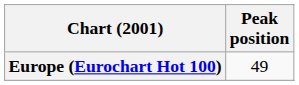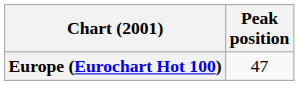 <table class="wikitable sortable plainrowheaders" style="text-align:center">
 <tr>
 <th scope="col">Chart (2001)</th>
 <th scope="col">Peak<br>position</th>
 </tr>
 <tr>
 <th scope="row">Europe (<a href='#'>Eurochart Hot 100</a>)</th>
-<td>49</td>
+<td>47</td>
 </tr>
 <tr>
 </tr>
 <tr>
 </tr>
 <tr>
 </tr>
 <tr>
 </tr>
 <tr>
 </tr>
 <tr>
 </tr>
 <tr>
 </tr>
 <tr>
 </tr>
 <tr>
 </tr>
 <tr>
 </tr>
 </table>
